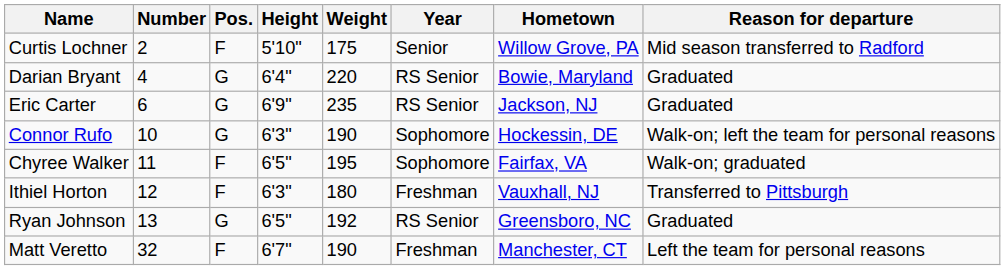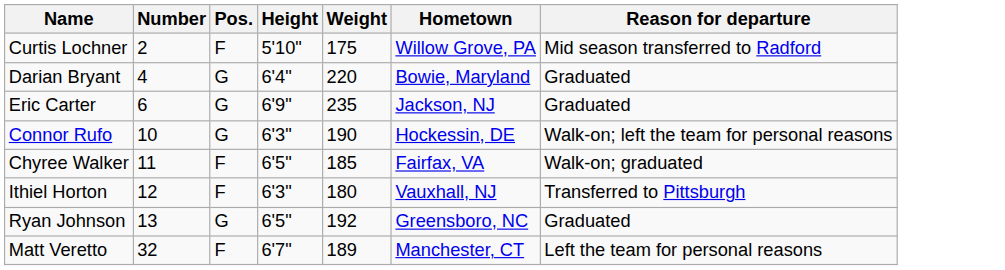 <table class="wikitable sortable" border="1">
 <tr>
 <th>Name</th>
 <th>Number</th>
 <th>Pos.</th>
 <th>Height</th>
 <th>Weight</th>
-<th>Year</th>
 <th>Hometown</th>
 <th class="unsortable">Reason for departure</th>
 </tr>
 <tr>
 <td>Curtis Lochner</td>
 <td>2</td>
 <td>F</td>
 <td>5'10"</td>
 <td>175</td>
-<td>Senior</td>
 <td><a href='#'>Willow Grove, PA</a></td>
 <td>Mid season transferred to <a href='#'>Radford</a></td>
 </tr>
 <tr>
 <td>Darian Bryant</td>
 <td>4</td>
 <td>G</td>
 <td>6'4"</td>
 <td>220</td>
-<td>RS Senior</td>
 <td><a href='#'>Bowie, Maryland</a></td>
 <td>Graduated</td>
 </tr>
 <tr>
 <td>Eric Carter</td>
 <td>6</td>
 <td>G</td>
 <td>6'9"</td>
 <td>235</td>
-<td>RS Senior</td>
 <td><a href='#'>Jackson, NJ</a></td>
 <td>Graduated</td>
 </tr>
 <tr>
 <td><a href='#'>Connor Rufo</a></td>
 <td>10</td>
 <td>G</td>
 <td>6'3"</td>
 <td>190</td>
-<td>Sophomore</td>
 <td><a href='#'>Hockessin, DE</a></td>
 <td>Walk-on; left the team for personal reasons</td>
 </tr>
 <tr>
 <td>Chyree Walker</td>
 <td>11</td>
 <td>F</td>
 <td>6'5"</td>
-<td>195</td>
-<td>Sophomore</td>
+<td>185</td>
 <td><a href='#'>Fairfax, VA</a></td>
 <td>Walk-on; graduated</td>
 </tr>
 <tr>
 <td>Ithiel Horton</td>
 <td>12</td>
 <td>F</td>
 <td>6'3"</td>
 <td>180</td>
-<td>Freshman</td>
 <td><a href='#'>Vauxhall, NJ</a></td>
 <td>Transferred to <a href='#'>Pittsburgh</a></td>
 </tr>
 <tr>
 <td>Ryan Johnson</td>
 <td>13</td>
 <td>G</td>
 <td>6'5"</td>
 <td>192</td>
-<td>RS Senior</td>
 <td><a href='#'>Greensboro, NC</a></td>
 <td>Graduated</td>
 </tr>
 <tr>
 <td>Matt Veretto</td>
 <td>32</td>
 <td>F</td>
 <td>6'7"</td>
-<td>190</td>
-<td>Freshman</td>
+<td>189</td>
 <td><a href='#'>Manchester, CT</a></td>
 <td>Left the team for personal reasons</td>
 </tr>
 </table>
